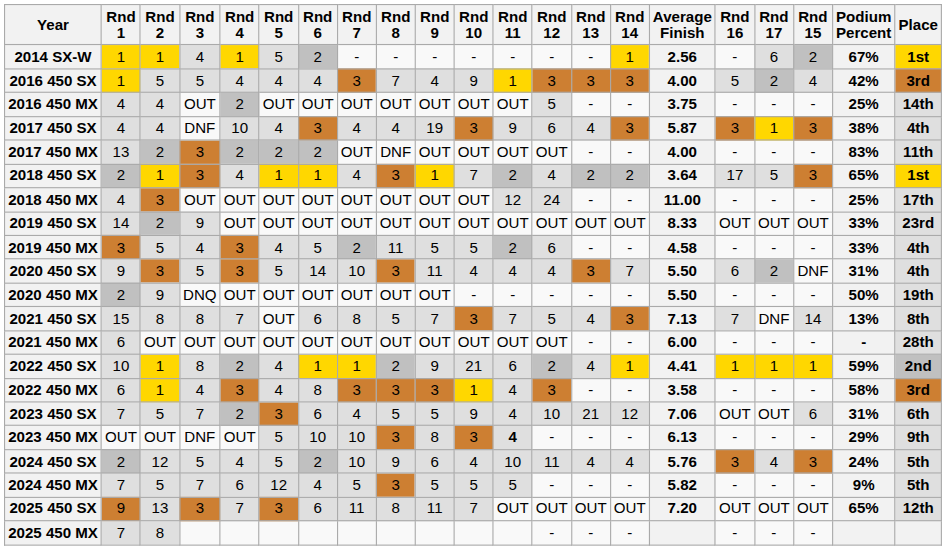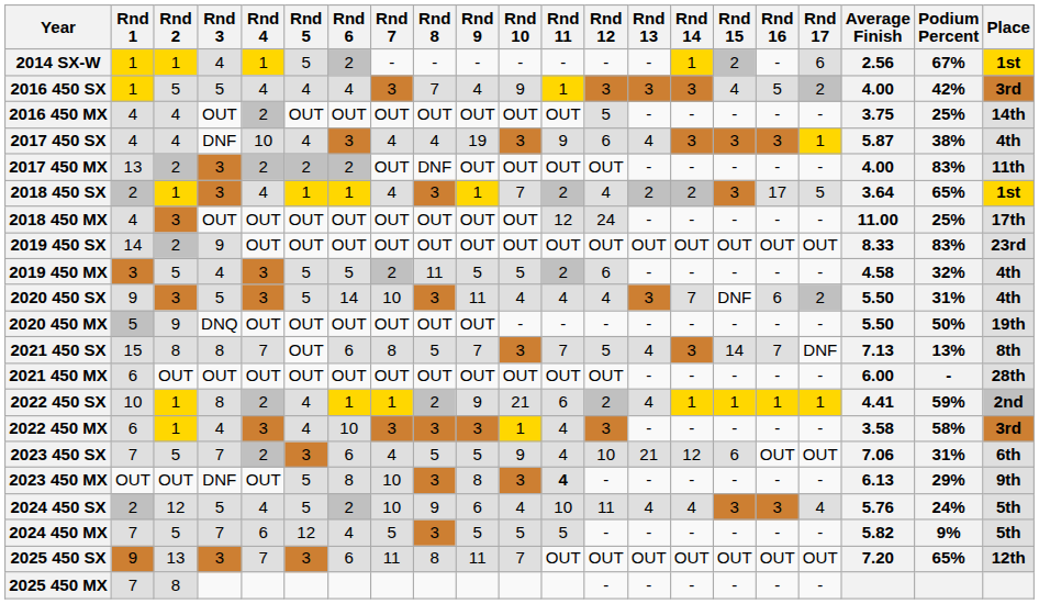 <table class="wikitable" style="font-size: 85%; text-align:center">
 <tr valign="top">
 <th valign="middle">Year</th>
 <th>Rnd<br>1</th>
 <th>Rnd<br>2</th>
 <th>Rnd<br>3</th>
 <th>Rnd<br>4</th>
 <th>Rnd<br>5</th>
 <th>Rnd<br>6</th>
 <th>Rnd<br>7</th>
 <th>Rnd<br>8</th>
 <th>Rnd<br>9</th>
 <th>Rnd<br>10</th>
 <th>Rnd<br>11</th>
 <th>Rnd<br>12</th>
 <th>Rnd<br>13</th>
 <th>Rnd<br>14</th>
-<th valign="middle">Average<br>Finish</th>
+<th>Rnd<br>15</th>
 <th>Rnd<br>16</th>
 <th>Rnd<br>17</th>
-<th>Rnd<br>15</th>
+<th valign="middle">Average<br>Finish</th>
 <th valign="middle">Podium<br>Percent</th>
 <th valign="middle">Place</th>
 </tr>
 <tr>
 <th>2014 SX-W</th>
 <td style="background: gold;">1</td>
 <td style="background: gold;">1</td>
 <td style="background:#dfdfdf;">4</td>
 <td style="background: gold;">1</td>
 <td style="background:#dfdfdf;">5</td>
 <td style="background: silver;">2</td>
 <td>-</td>
 <td>-</td>
 <td>-</td>
 <td>-</td>
 <td>-</td>
 <td>-</td>
 <td>-</td>
 <td style="background: gold;">1</td>
-<th>2.56</th>
+<td style="background: silver;">2</td>
 <td>-</td>
 <td style="background:#dfdfdf;">6</td>
-<td style="background: silver;">2</td>
+<th>2.56</th>
 <th>67%</th>
 <th style="background: gold;">1st</th>
 </tr>
 <tr>
 <th>2016 450 SX</th>
 <td style="background: gold;">1</td>
 <td style="background:#dfdfdf;">5</td>
 <td style="background:#dfdfdf;">5</td>
 <td style="background:#dfdfdf;">4</td>
 <td style="background:#dfdfdf;">4</td>
 <td style="background:#dfdfdf;">4</td>
 <td style="background:#CD7F32;">3</td>
 <td style="background:#dfdfdf;">7</td>
 <td style="background:#dfdfdf;">4</td>
 <td style="background:#dfdfdf;">9</td>
 <td style="background: gold;">1</td>
 <td style="background:#CD7F32;">3</td>
 <td style="background:#CD7F32;">3</td>
 <td style="background:#CD7F32;">3</td>
-<th>4.00</th>
+<td style="background:#dfdfdf;">4</td>
 <td style="background:#dfdfdf;">5</td>
 <td style="background: silver;">2</td>
-<td style="background:#dfdfdf;">4</td>
+<th>4.00</th>
 <th>42%</th>
 <th style="background:#CD7F32;">3rd</th>
 </tr>
 <tr>
 <th>2016 450 MX</th>
 <td style="background:#dfdfdf;">4</td>
 <td style="background:#dfdfdf;">4</td>
 <td>OUT</td>
 <td style="background: silver;">2</td>
 <td>OUT</td>
 <td>OUT</td>
 <td>OUT</td>
 <td>OUT</td>
 <td>OUT</td>
 <td>OUT</td>
 <td>OUT</td>
 <td style="background:#dfdfdf;">5</td>
 <td>-</td>
 <td>-</td>
-<th>3.75</th>
 <td>-</td>
 <td>-</td>
 <td>-</td>
+<th>3.75</th>
 <th>25%</th>
 <th style="background:#dfdfdf;">14th</th>
 </tr>
 <tr>
 <th>2017 450 SX</th>
 <td style="background:#dfdfdf;">4</td>
 <td style="background:#dfdfdf;">4</td>
 <td>DNF</td>
 <td style="background:#dfdfdf;">10</td>
 <td style="background:#dfdfdf;">4</td>
 <td style="background:#CD7F32;">3</td>
 <td style="background:#dfdfdf;">4</td>
 <td style="background:#dfdfdf;">4</td>
 <td style="background:#dfdfdf;">19</td>
 <td style="background:#CD7F32;">3</td>
 <td style="background:#dfdfdf;">9</td>
 <td style="background:#dfdfdf;">6</td>
 <td style="background:#dfdfdf;">4</td>
 <td style="background:#CD7F32;">3</td>
-<th>5.87</th>
+<td style="background:#CD7F32;">3</td>
 <td style="background:#CD7F32;">3</td>
 <td style="background: gold;">1</td>
-<td style="background:#CD7F32;">3</td>
+<th>5.87</th>
 <th>38%</th>
 <th style="background:#dfdfdf;">4th</th>
 </tr>
 <tr>
 <th>2017 450 MX</th>
 <td style="background:#dfdfdf;">13</td>
 <td style="background: silver;">2</td>
 <td style="background:#CD7F32;">3</td>
 <td style="background: silver;">2</td>
 <td style="background: silver;">2</td>
 <td style="background: silver;">2</td>
 <td>OUT</td>
 <td>DNF</td>
 <td>OUT</td>
 <td>OUT</td>
 <td>OUT</td>
 <td>OUT</td>
 <td>-</td>
 <td>-</td>
-<th>4.00</th>
 <td>-</td>
 <td>-</td>
 <td>-</td>
+<th>4.00</th>
 <th>83%</th>
 <th style="background:#dfdfdf;">11th</th>
 </tr>
 <tr>
 <th>2018 450 SX</th>
 <td style="background: silver;">2 </td>
 <td style="background: gold;">1 </td>
 <td style="background:#CD7F32;">3 </td>
 <td style="background:#dfdfdf;">4 </td>
 <td style="background: gold;">1 </td>
 <td style="background: gold;">1 </td>
 <td style="background:#dfdfdf;">4 </td>
 <td style="background:#CD7F32;">3 </td>
 <td style="background: gold;">1 </td>
 <td style="background:#dfdfdf;">7 </td>
 <td style="background: silver;">2 </td>
 <td style="background:#dfdfdf;">4 </td>
 <td style="background: silver;">2 </td>
 <td style="background: silver;">2 </td>
-<th>3.64 </th>
+<td style="background:#CD7F32;">3 </td>
 <td style="background:#dfdfdf;">17 </td>
 <td style="background:#dfdfdf;">5 </td>
-<td style="background:#CD7F32;">3 </td>
+<th>3.64 </th>
 <th>65% </th>
 <th style="background: gold;">1st </th>
 </tr>
 <tr>
 <th>2018 450 MX</th>
 <td style="background:#dfdfdf;">4</td>
 <td style="background:#CD7F32;">3</td>
 <td>OUT</td>
 <td>OUT</td>
 <td>OUT</td>
 <td>OUT</td>
 <td>OUT</td>
 <td>OUT</td>
 <td>OUT</td>
 <td>OUT</td>
 <td style="background:#dfdfdf;">12</td>
 <td style="background:#dfdfdf;">24</td>
 <td>-</td>
 <td>-</td>
-<th>11.00</th>
 <td>-</td>
 <td>-</td>
 <td>-</td>
+<th>11.00</th>
 <th>25%</th>
 <th style="background:#dfdfdf;">17th</th>
 </tr>
 <tr>
 <th>2019 450 SX</th>
 <td style="background:#dfdfdf;">14</td>
 <td style="background: silver;">2</td>
 <td style="background:#dfdfdf;">9</td>
 <td>OUT</td>
 <td>OUT</td>
 <td>OUT</td>
 <td>OUT</td>
 <td>OUT</td>
 <td>OUT</td>
 <td>OUT</td>
 <td>OUT</td>
 <td>OUT</td>
 <td>OUT</td>
 <td>OUT</td>
-<th>8.33</th>
 <td>OUT</td>
 <td>OUT</td>
 <td>OUT</td>
-<th>33%</th>
+<th>8.33</th>
+<th>83%</th>
 <th style="background:#dfdfdf;">23rd</th>
 </tr>
 <tr>
 <th>2019 450 MX</th>
 <td style="background:#CD7F32;">3</td>
 <td style="background:#dfdfdf;">5</td>
 <td style="background:#dfdfdf;">4</td>
 <td style="background:#CD7F32;">3</td>
-<td style="background:#dfdfdf;">4</td>
+<td style="background:#dfdfdf;">5</td>
 <td style="background:#dfdfdf;">5</td>
 <td style="background: silver;">2</td>
 <td style="background:#dfdfdf;">11</td>
 <td style="background:#dfdfdf;">5</td>
 <td style="background:#dfdfdf;">5</td>
 <td style="background: silver;">2</td>
 <td style="background:#dfdfdf;">6</td>
 <td>-</td>
 <td>-</td>
-<th>4.58</th>
 <td>-</td>
 <td>-</td>
 <td>-</td>
-<th>33%</th>
+<th>4.58</th>
+<th>32%</th>
 <th style="background:#dfdfdf;">4th</th>
 </tr>
 <tr>
 <th>2020 450 SX</th>
 <td style="background:#dfdfdf;">9</td>
 <td style="background:#CD7F32;">3</td>
 <td style="background:#dfdfdf;">5</td>
 <td style="background:#CD7F32;">3</td>
 <td style="background:#dfdfdf;">5</td>
 <td style="background:#dfdfdf;">14</td>
 <td style="background:#dfdfdf;">10</td>
 <td style="background:#CD7F32;">3</td>
 <td style="background:#dfdfdf;">11</td>
 <td style="background:#dfdfdf;">4</td>
 <td style="background:#dfdfdf;">4</td>
 <td style="background:#dfdfdf;">4</td>
 <td style="background:#CD7F32;">3</td>
 <td style="background:#dfdfdf;">7</td>
-<th>5.50</th>
+<td>DNF</td>
 <td style="background:#dfdfdf;">6</td>
 <td style="background: silver;">2</td>
-<td>DNF</td>
+<th>5.50</th>
 <th>31%</th>
 <th style="background:#dfdfdf;">4th</th>
 </tr>
 <tr>
 <th>2020 450 MX</th>
-<td style="background: silver;">2</td>
+<td style="background: silver;">5</td>
 <td style="background:#dfdfdf;">9</td>
 <td>DNQ</td>
 <td>OUT</td>
 <td>OUT</td>
 <td>OUT</td>
 <td>OUT</td>
 <td>OUT</td>
 <td>OUT</td>
 <td>-</td>
 <td>-</td>
 <td>-</td>
 <td>-</td>
 <td>-</td>
-<th>5.50</th>
 <td>-</td>
 <td>-</td>
 <td>-</td>
+<th>5.50</th>
 <th>50%</th>
 <th style="background:#dfdfdf;">19th</th>
 </tr>
 <tr>
 <th>2021 450 SX</th>
 <td style="background:#dfdfdf;">15</td>
 <td style="background:#dfdfdf;">8</td>
 <td style="background:#dfdfdf;">8</td>
 <td style="background:#dfdfdf;">7</td>
 <td>OUT</td>
 <td style="background:#dfdfdf;">6</td>
 <td style="background:#dfdfdf;">8</td>
 <td style="background:#dfdfdf;">5</td>
 <td style="background:#dfdfdf;">7</td>
 <td style="background:#CD7F32;">3</td>
 <td style="background:#dfdfdf;">7</td>
 <td style="background:#dfdfdf;">5</td>
 <td style="background:#dfdfdf;">4</td>
 <td style="background:#CD7F32;">3</td>
-<th>7.13</th>
+<td style="background:#dfdfdf;">14</td>
 <td style="background:#dfdfdf;">7</td>
 <td>DNF</td>
-<td style="background:#dfdfdf;">14</td>
+<th>7.13</th>
 <th>13%</th>
 <th style="background:#dfdfdf;">8th</th>
 </tr>
 <tr>
 <th>2021 450 MX</th>
 <td style="background:#dfdfdf;">6</td>
 <td>OUT</td>
 <td>OUT</td>
 <td>OUT</td>
 <td>OUT</td>
 <td>OUT</td>
 <td>OUT</td>
 <td>OUT</td>
 <td>OUT</td>
 <td>OUT</td>
 <td>OUT</td>
 <td>OUT</td>
 <td>-</td>
 <td>-</td>
-<th>6.00</th>
 <td>-</td>
 <td>-</td>
 <td>-</td>
+<th>6.00</th>
 <th>-</th>
 <th style="background:#dfdfdf;">28th</th>
 </tr>
 <tr>
 <th>2022 450 SX</th>
 <td style="background:#dfdfdf;">10 </td>
 <td style="background: gold;">1 </td>
 <td style="background:#dfdfdf;">8 </td>
 <td style="background: silver;">2 </td>
 <td style="background:#dfdfdf;">4 </td>
 <td style="background: gold;">1 </td>
 <td style="background: gold;">1 </td>
 <td style="background: silver;">2 </td>
 <td style="background:#dfdfdf;">9 </td>
 <td style="background:#dfdfdf;">21 </td>
 <td style="background:#dfdfdf;">6 </td>
 <td style="background: silver;">2 </td>
 <td style="background:#dfdfdf;">4 </td>
 <td style="background: gold;">1 </td>
-<th>4.41 </th>
 <td style="background: gold;">1 </td>
 <td style="background: gold;">1 </td>
 <td style="background: gold;">1 </td>
+<th>4.41 </th>
 <th>59% </th>
 <th style="background: silver;">2nd </th>
 </tr>
 <tr>
 <th>2022 450 MX</th>
 <td style="background:#dfdfdf;">6</td>
 <td style="background: gold;">1</td>
 <td style="background:#dfdfdf;">4</td>
 <td style="background:#CD7F32;">3</td>
 <td style="background:#dfdfdf;">4</td>
-<td style="background:#dfdfdf;">8</td>
+<td style="background:#dfdfdf;">10</td>
 <td style="background:#CD7F32;">3</td>
 <td style="background:#CD7F32;">3</td>
 <td style="background:#CD7F32;">3</td>
 <td style="background: gold;">1</td>
 <td style="background:#dfdfdf;">4</td>
 <td style="background:#CD7F32;">3</td>
 <td>-</td>
 <td>-</td>
-<th>3.58</th>
 <td>-</td>
 <td>-</td>
 <td>-</td>
+<th>3.58</th>
 <th>58%</th>
 <th style="background:#CD7F32;">3rd</th>
 </tr>
 <tr>
 <th>2023 450 SX</th>
 <td style="background:#dfdfdf;">7</td>
 <td style="background:#dfdfdf;">5</td>
 <td style="background:#dfdfdf;">7</td>
 <td style="background: silver;">2</td>
 <td style="background:#CD7F32;">3</td>
 <td style="background:#dfdfdf;">6</td>
 <td style="background:#dfdfdf;">4</td>
 <td style="background:#dfdfdf;">5</td>
 <td style="background:#dfdfdf;">5</td>
 <td style="background:#dfdfdf;">9</td>
 <td style="background:#dfdfdf;">4</td>
 <td style="background:#dfdfdf;">10</td>
 <td style="background:#dfdfdf;">21</td>
 <td style="background:#dfdfdf;">12</td>
-<th>7.06</th>
+<td style="background:#dfdfdf;">6</td>
 <td>OUT</td>
 <td>OUT</td>
-<td style="background:#dfdfdf;">6</td>
+<th>7.06</th>
 <th>31%</th>
 <th style="background:#dfdfdf;">6th</th>
 </tr>
 <tr>
 <th>2023 450 MX</th>
 <td>OUT</td>
 <td>OUT</td>
 <td>DNF</td>
 <td>OUT</td>
 <td style="background:#dfdfdf;">5</td>
-<td style="background:#dfdfdf;">10</td>
+<td style="background:#dfdfdf;">8</td>
 <td style="background:#dfdfdf;">10</td>
 <td style="background:#CD7F32;">3</td>
 <td style="background:#dfdfdf;">8</td>
 <td style="background:#CD7F32;">3</td>
 <td style="background:#dfdfdf;"><strong>4</strong></td>
 <td>-</td>
 <td>-</td>
 <td>-</td>
-<th>6.13</th>
 <td>-</td>
 <td>-</td>
 <td>-</td>
+<th>6.13</th>
 <th>29%</th>
 <th style="background:#dfdfdf;">9th</th>
 </tr>
 <tr>
 <th>2024 450 SX</th>
 <td style="background: silver;">2</td>
 <td style="background:#dfdfdf;">12</td>
 <td style="background:#dfdfdf;">5</td>
 <td style="background:#dfdfdf;">4</td>
 <td style="background:#dfdfdf;">5</td>
 <td style="background: silver;">2</td>
 <td style="background:#dfdfdf;">10</td>
 <td style="background:#dfdfdf;">9</td>
 <td style="background:#dfdfdf;">6</td>
 <td style="background:#dfdfdf;">4</td>
 <td style="background:#dfdfdf;">10</td>
 <td style="background:#dfdfdf;">11</td>
 <td style="background:#dfdfdf;">4</td>
 <td style="background:#dfdfdf;">4</td>
-<th>5.76</th>
+<td style="background:#CD7F32;">3</td>
 <td style="background:#CD7F32;">3</td>
 <td style="background:#dfdfdf;">4</td>
-<td style="background:#CD7F32;">3</td>
+<th>5.76</th>
 <th>24%</th>
 <th style="background:#dfdfdf;">5th</th>
 </tr>
 <tr>
 <th>2024 450 MX</th>
 <td style="background:#dfdfdf;">7</td>
 <td style="background:#dfdfdf;">5</td>
 <td style="background:#dfdfdf;">7</td>
 <td style="background:#dfdfdf;">6</td>
 <td style="background:#dfdfdf;">12</td>
 <td style="background:#dfdfdf;">4</td>
 <td style="background:#dfdfdf;">5</td>
 <td style="background:#CD7F32;">3</td>
 <td style="background:#dfdfdf;">5</td>
 <td style="background:#dfdfdf;">5</td>
 <td style="background:#dfdfdf;">5</td>
 <td>-</td>
 <td>-</td>
 <td>-</td>
-<th>5.82</th>
 <td>-</td>
 <td>-</td>
 <td>-</td>
+<th>5.82</th>
 <th>9%</th>
 <th style="background:#dfdfdf;">5th</th>
 </tr>
 <tr>
 <th>2025 450 SX</th>
 <td style="background:#CD7F32;">9</td>
 <td style="background:#dfdfdf;">13</td>
 <td style="background:#CD7F32;">3</td>
 <td style="background:#dfdfdf;">7</td>
 <td style="background:#CD7F32;">3</td>
 <td style="background:#dfdfdf;">6</td>
 <td style="background:#dfdfdf;">11</td>
 <td style="background:#dfdfdf;">8</td>
 <td style="background:#dfdfdf;">11</td>
 <td style="background:#dfdfdf;">7</td>
 <td>OUT</td>
 <td>OUT</td>
 <td>OUT</td>
 <td>OUT</td>
-<th>7.20</th>
 <td>OUT</td>
 <td>OUT</td>
 <td>OUT</td>
+<th>7.20</th>
 <th>65%</th>
 <th style="background:#dfdfdf;">12th</th>
 </tr>
 <tr>
 <th>2025 450 MX</th>
 <td style="background:#dfdfdf;">7</td>
 <td style="background:#dfdfdf;">8</td>
 <td></td>
 <td></td>
 <td></td>
 <td></td>
 <td></td>
 <td></td>
 <td></td>
 <td></td>
 <td></td>
 <td>-</td>
 <td>-</td>
 <td>-</td>
-<th></th>
 <td>-</td>
 <td>-</td>
 <td>-</td>
 <th></th>
 <th></th>
+<th></th>
 </tr>
 </table>
